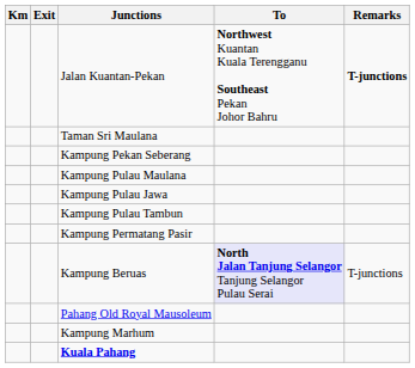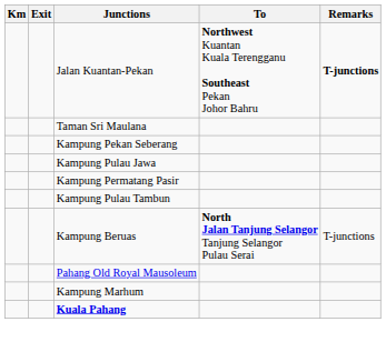 <table class="wikitable">
 <tr>
 <th>Km</th>
 <th>Exit</th>
 <th>Junctions</th>
 <th>To</th>
 <th>Remarks</th>
 </tr>
 <tr>
 <td></td>
 <td></td>
 <td>Jalan Kuantan-Pekan</td>
 <td><strong>Northwest</strong><br>  Kuantan<br>  Kuala Terengganu<br><br><strong>Southeast</strong><br>  Pekan<br>  Johor Bahru</td>
 <td><strong>T-junctions</strong></td>
 </tr>
 <tr>
 <td></td>
 <td></td>
 <td>Taman Sri Maulana</td>
 <td></td>
 <td></td>
 </tr>
 <tr>
 <td></td>
 <td></td>
 <td>Kampung Pekan Seberang</td>
 <td></td>
 <td></td>
 </tr>
 <tr>
 <td></td>
 <td></td>
-<td>Kampung Pulau Maulana</td>
+<td>Kampung Pulau Jawa</td>
 <td></td>
 <td></td>
 </tr>
 <tr>
 <td></td>
 <td></td>
-<td>Kampung Pulau Jawa</td>
+<td>Kampung Permatang Pasir</td>
 <td></td>
 <td></td>
 </tr>
 <tr>
 <td></td>
 <td></td>
 <td>Kampung Pulau Tambun</td>
 <td></td>
 <td></td>
 </tr>
 <tr>
 <td></td>
 <td></td>
-<td>Kampung Permatang Pasir</td>
-<td></td>
-<td></td>
-</tr>
-<tr>
-<td></td>
-<td></td>
 <td>Kampung Beruas</td>
-<td style="background: lavender;"><strong>North</strong><br> <strong><a href='#'>Jalan Tanjung Selangor</a></strong><br>Tanjung Selangor<br>Pulau Serai</td>
+<td><strong>North</strong><br> <strong><a href='#'>Jalan Tanjung Selangor</a></strong><br>Tanjung Selangor<br>Pulau Serai</td>
 <td>T-junctions</td>
 </tr>
 <tr>
 <td></td>
 <td></td>
 <td><a href='#'>Pahang Old Royal Mausoleum</a></td>
 <td></td>
 <td></td>
 </tr>
 <tr>
 <td></td>
 <td></td>
 <td>Kampung Marhum</td>
 <td></td>
 <td></td>
 </tr>
 <tr>
 <td></td>
 <td></td>
 <td><strong><a href='#'>Kuala Pahang</a></strong></td>
 <td></td>
 <td></td>
 </tr>
 </table>
